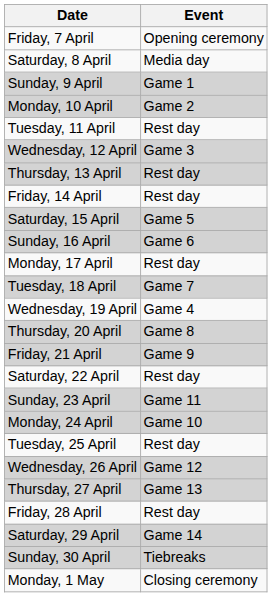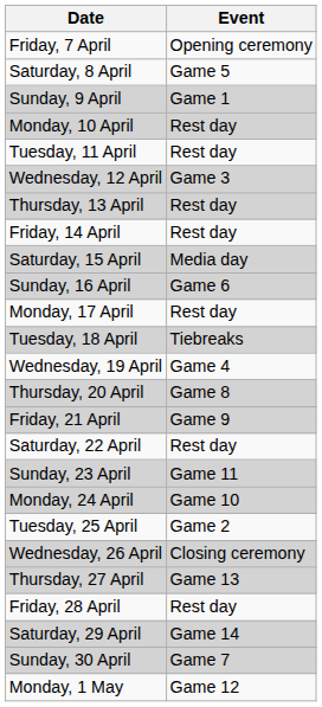 <table class="wikitable">
 <tr>
 <th>Date</th>
 <th>Event</th>
 </tr>
 <tr>
 <td>Friday, 7 April</td>
 <td>Opening ceremony</td>
 </tr>
 <tr>
 <td>Saturday, 8 April</td>
-<td>Media day</td>
+<td>Game 5</td>
 </tr>
 <tr style="background:lightgray">
 <td>Sunday, 9 April</td>
 <td>Game 1</td>
 </tr>
 <tr style="background:lightgray">
 <td>Monday, 10 April</td>
-<td>Game 2</td>
+<td>Rest day</td>
 </tr>
 <tr>
 <td>Tuesday, 11 April</td>
 <td>Rest day</td>
 </tr>
 <tr style="background:lightgray">
 <td>Wednesday, 12 April</td>
 <td>Game 3</td>
 </tr>
 <tr style="background:lightgray">
 <td>Thursday, 13 April</td>
 <td>Rest day</td>
 </tr>
 <tr>
 <td>Friday, 14 April</td>
 <td>Rest day</td>
 </tr>
 <tr style="background:lightgray">
 <td>Saturday, 15 April</td>
-<td>Game 5</td>
+<td>Media day</td>
 </tr>
 <tr style="background:lightgray">
 <td>Sunday, 16 April</td>
 <td>Game 6</td>
 </tr>
 <tr>
 <td>Monday, 17 April</td>
 <td>Rest day</td>
 </tr>
 <tr style="background:lightgray">
 <td>Tuesday, 18 April</td>
-<td>Game 7</td>
+<td>Tiebreaks</td>
 </tr>
 <tr>
 <td>Wednesday, 19 April</td>
 <td>Game 4</td>
 </tr>
 <tr style="background:lightgray">
 <td>Thursday, 20 April</td>
 <td>Game 8</td>
 </tr>
 <tr style="background:lightgray">
 <td>Friday, 21 April</td>
 <td>Game 9</td>
 </tr>
 <tr>
 <td>Saturday, 22 April</td>
 <td>Rest day</td>
 </tr>
 <tr style="background:lightgray">
 <td>Sunday, 23 April</td>
 <td>Game 11</td>
 </tr>
 <tr style="background:lightgray">
 <td>Monday, 24 April</td>
 <td>Game 10</td>
 </tr>
 <tr>
 <td>Tuesday, 25 April</td>
-<td>Rest day</td>
+<td>Game 2</td>
 </tr>
 <tr style="background:lightgray">
 <td>Wednesday, 26 April</td>
-<td>Game 12</td>
+<td>Closing ceremony</td>
 </tr>
 <tr style="background:lightgray">
 <td>Thursday, 27 April</td>
 <td>Game 13</td>
 </tr>
 <tr>
 <td>Friday, 28 April</td>
 <td>Rest day</td>
 </tr>
 <tr style="background:lightgray">
 <td>Saturday, 29 April</td>
 <td>Game 14</td>
 </tr>
 <tr style="background:lightgray">
 <td>Sunday, 30 April</td>
-<td>Tiebreaks</td>
+<td>Game 7</td>
 </tr>
 <tr>
 <td>Monday, 1 May</td>
-<td>Closing ceremony</td>
+<td>Game 12</td>
 </tr>
 </table>
